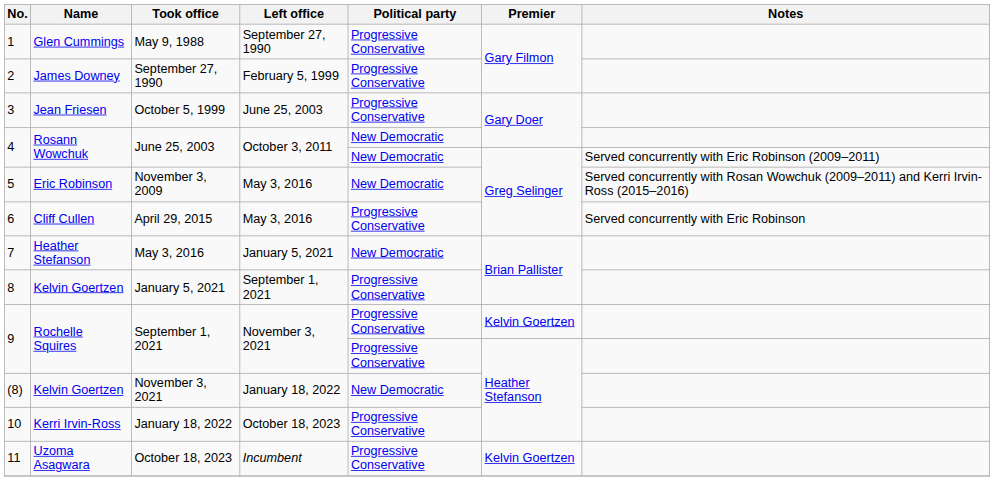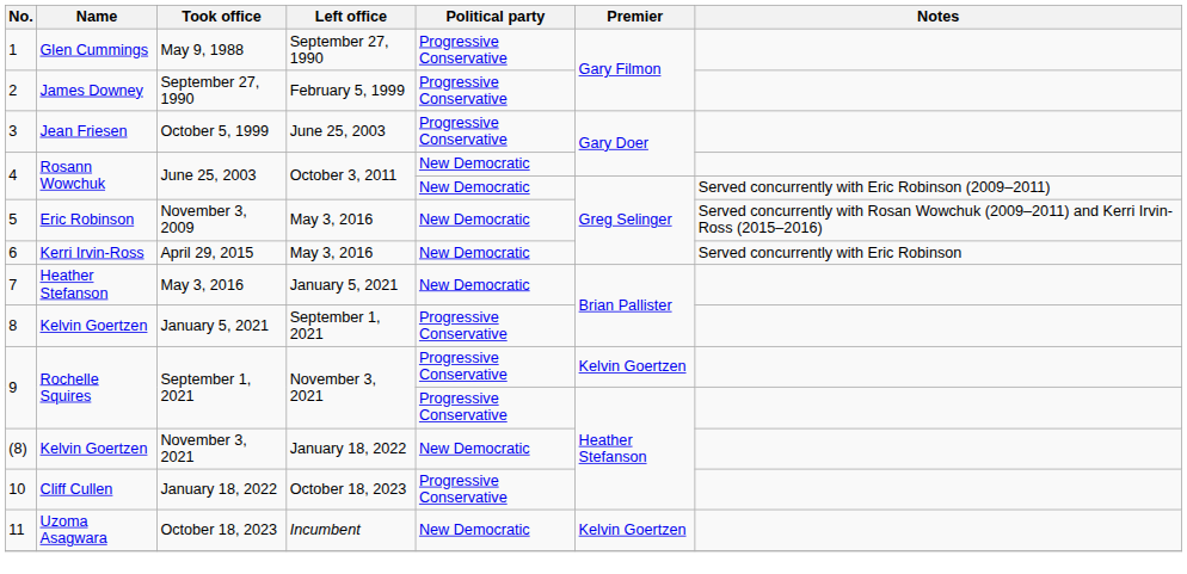 <table class="wikitable">
 <tr>
 <th>No.</th>
 <th>Name</th>
 <th>Took office</th>
 <th>Left office</th>
 <th>Political party</th>
 <th>Premier</th>
 <th>Notes</th>
 </tr>
 <tr>
 <td>1</td>
 <td><a href='#'>Glen Cummings</a></td>
 <td>May 9, 1988</td>
 <td>September 27, 1990</td>
 <td><a href='#'>Progressive Conservative</a></td>
 <td rowspan="2"><a href='#'>Gary Filmon</a></td>
 <td></td>
 </tr>
 <tr>
 <td>2</td>
 <td><a href='#'>James Downey</a></td>
 <td>September 27, 1990</td>
 <td>February 5, 1999</td>
 <td><a href='#'>Progressive Conservative</a></td>
 <td></td>
 </tr>
 <tr>
 <td>3</td>
 <td><a href='#'>Jean Friesen</a></td>
 <td>October 5, 1999</td>
 <td>June 25, 2003</td>
 <td><a href='#'>Progressive Conservative</a></td>
 <td rowspan="2"><a href='#'>Gary Doer</a></td>
 <td></td>
 </tr>
 <tr>
 <td rowspan="2">4</td>
 <td rowspan="2"><a href='#'>Rosann Wowchuk</a></td>
 <td rowspan="2">June 25, 2003</td>
 <td rowspan="2">October 3, 2011</td>
 <td><a href='#'>New Democratic</a></td>
 <td></td>
 </tr>
 <tr>
 <td><a href='#'>New Democratic</a></td>
 <td rowspan="3"><a href='#'>Greg Selinger</a></td>
 <td>Served concurrently with Eric Robinson (2009–2011)</td>
 </tr>
 <tr>
 <td>5</td>
 <td><a href='#'>Eric Robinson</a></td>
 <td>November 3, 2009</td>
 <td>May 3, 2016</td>
 <td><a href='#'>New Democratic</a></td>
 <td>Served concurrently with Rosan Wowchuk (2009–2011) and Kerri Irvin-Ross (2015–2016)</td>
 </tr>
 <tr>
 <td>6</td>
-<td><a href='#'>Cliff Cullen</a></td>
+<td><a href='#'>Kerri Irvin-Ross</a></td>
 <td>April 29, 2015</td>
 <td>May 3, 2016</td>
-<td><a href='#'>Progressive Conservative</a></td>
+<td><a href='#'>New Democratic</a></td>
 <td>Served concurrently with Eric Robinson</td>
 </tr>
 <tr>
 <td>7</td>
 <td><a href='#'>Heather Stefanson</a></td>
 <td>May 3, 2016</td>
 <td>January 5, 2021</td>
 <td><a href='#'>New Democratic</a></td>
 <td rowspan="2"><a href='#'>Brian Pallister</a></td>
 <td></td>
 </tr>
 <tr>
 <td>8</td>
 <td><a href='#'>Kelvin Goertzen</a></td>
 <td>January 5, 2021</td>
 <td>September 1, 2021</td>
 <td><a href='#'>Progressive Conservative</a></td>
 <td></td>
 </tr>
 <tr>
 <td rowspan="2">9</td>
 <td rowspan="2"><a href='#'>Rochelle Squires</a></td>
 <td rowspan="2">September 1, 2021</td>
 <td rowspan="2">November 3, 2021</td>
 <td><a href='#'>Progressive Conservative</a></td>
 <td><a href='#'>Kelvin Goertzen</a></td>
 <td></td>
 </tr>
 <tr>
 <td><a href='#'>Progressive Conservative</a></td>
 <td rowspan="3"><a href='#'>Heather Stefanson</a></td>
 <td></td>
 </tr>
 <tr>
 <td>(8)</td>
 <td><a href='#'>Kelvin Goertzen</a></td>
 <td>November 3, 2021</td>
 <td>January 18, 2022</td>
 <td><a href='#'>New Democratic</a></td>
 <td></td>
 </tr>
 <tr>
 <td>10</td>
-<td><a href='#'>Kerri Irvin-Ross</a></td>
+<td><a href='#'>Cliff Cullen</a></td>
 <td>January 18, 2022</td>
 <td>October 18, 2023</td>
 <td><a href='#'>Progressive Conservative</a></td>
 <td></td>
 </tr>
 <tr>
 <td>11</td>
 <td><a href='#'>Uzoma Asagwara</a></td>
 <td>October 18, 2023</td>
 <td><em>Incumbent</em></td>
-<td><a href='#'>Progressive Conservative</a></td>
+<td><a href='#'>New Democratic</a></td>
 <td><a href='#'>Kelvin Goertzen</a></td>
 <td></td>
 </tr>
 <tr>
 </tr>
 </table>
